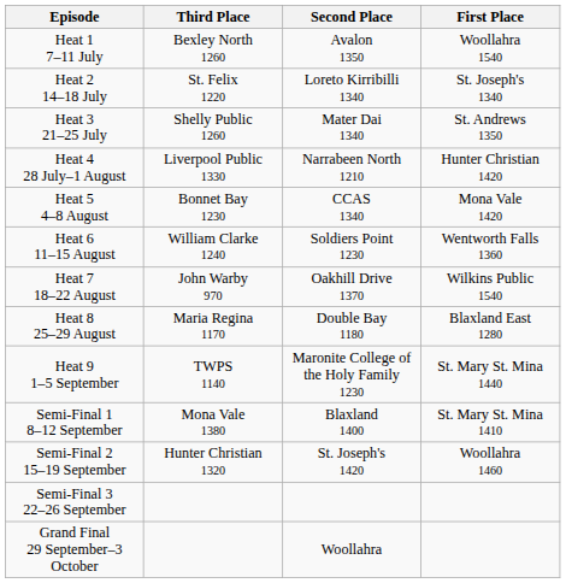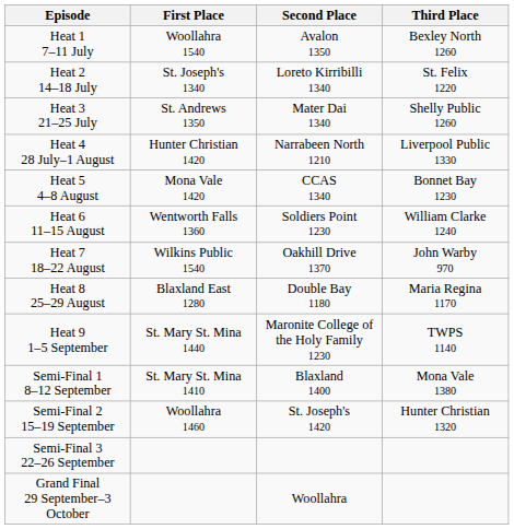 <table class="wikitable">
 <tr>
 <th width=144>Episode</th>
+<th width=144>First Place</th>
+<th width=144>Second Place</th>
 <th width=144>Third Place</th>
-<th width=144>Second Place</th>
-<th width=144>First Place</th>
 </tr>
 <tr>
 <td align=center>Heat 1<br>7–11 July</td>
+<td align=center>Woollahra<br><small>1540</small></td>
+<td align=center>Avalon<br><small>1350</small></td>
 <td align=center>Bexley North<br><small>1260</small></td>
-<td align=center>Avalon<br><small>1350</small></td>
-<td align=center>Woollahra<br><small>1540</small></td>
 </tr>
 <tr>
 <td align=center>Heat 2<br>14–18 July</td>
+<td align=center>St. Joseph's<br><small>1340</small></td>
+<td align=center>Loreto Kirribilli<br><small>1340</small></td>
 <td align=center>St. Felix<br><small>1220</small></td>
-<td align=center>Loreto Kirribilli<br><small>1340</small></td>
-<td align=center>St. Joseph's<br><small>1340</small></td>
 </tr>
 <tr>
 <td align=center>Heat 3<br>21–25 July</td>
+<td align=center>St. Andrews<br><small>1350</small></td>
+<td align=center>Mater Dai<br><small>1340</small></td>
 <td align=center>Shelly Public<br><small>1260</small></td>
-<td align=center>Mater Dai<br><small>1340</small></td>
-<td align=center>St. Andrews<br><small>1350</small></td>
 </tr>
 <tr>
 <td align=center>Heat 4<br>28 July–1 August</td>
+<td align=center>Hunter Christian<br><small>1420</small></td>
+<td align=center>Narrabeen North<br><small>1210</small></td>
 <td align=center>Liverpool Public<br><small>1330</small></td>
-<td align=center>Narrabeen North<br><small>1210</small></td>
-<td align=center>Hunter Christian<br><small>1420</small></td>
 </tr>
 <tr>
 <td align=center>Heat 5<br>4–8 August</td>
+<td align=center>Mona Vale <br><small>1420</small></td>
+<td align=center>CCAS<br><small>1340</small></td>
 <td align=center>Bonnet Bay<br><small>1230</small></td>
-<td align=center>CCAS<br><small>1340</small></td>
-<td align=center>Mona Vale <br><small>1420</small></td>
 </tr>
 <tr>
 <td align=center>Heat 6<br>11–15 August</td>
+<td align=center>Wentworth Falls<br><small>1360</small></td>
+<td align=center>Soldiers Point<br><small>1230</small></td>
 <td align=center>William Clarke<br><small>1240</small></td>
-<td align=center>Soldiers Point<br><small>1230</small></td>
-<td align=center>Wentworth Falls<br><small>1360</small></td>
 </tr>
 <tr>
 <td align=center>Heat 7<br>18–22 August</td>
+<td align=center>Wilkins Public<br><small>1540</small></td>
+<td align=center>Oakhill Drive<br><small>1370</small></td>
 <td align=center>John Warby<br><small>970</small></td>
-<td align=center>Oakhill Drive<br><small>1370</small></td>
-<td align=center>Wilkins Public<br><small>1540</small></td>
 </tr>
 <tr>
 <td align=center>Heat 8<br>25–29 August</td>
+<td align=center>Blaxland East<br><small>1280</small></td>
+<td align=center>Double Bay<br><small>1180</small></td>
 <td align=center>Maria Regina<br><small>1170</small></td>
-<td align=center>Double Bay<br><small>1180</small></td>
-<td align=center>Blaxland East<br><small>1280</small></td>
 </tr>
 <tr>
 <td align=center>Heat 9<br>1–5 September</td>
+<td align=center>St. Mary St. Mina<br><small>1440</small></td>
+<td align=center>Maronite College of the Holy Family<br><small>1230</small></td>
 <td align=center>TWPS<br><small>1140</small></td>
-<td align=center>Maronite College of the Holy Family<br><small>1230</small></td>
-<td align=center>St. Mary St. Mina<br><small>1440</small></td>
 </tr>
 <tr>
 <td align=center>Semi-Final 1<br>8–12 September</td>
+<td align=center>St. Mary St. Mina<br><small>1410</small></td>
+<td align=center>Blaxland<br><small>1400</small></td>
 <td align=center>Mona Vale<br><small>1380</small></td>
-<td align=center>Blaxland<br><small>1400</small></td>
-<td align=center>St. Mary St. Mina<br><small>1410</small></td>
 </tr>
 <tr>
 <td align=center>Semi-Final 2<br>15–19 September</td>
+<td align=center>Woollahra<br><small>1460</small></td>
+<td align=center>St. Joseph's<br><small>1420</small></td>
 <td align=center>Hunter Christian<br><small>1320</small></td>
-<td align=center>St. Joseph's<br><small>1420</small></td>
-<td align=center>Woollahra<br><small>1460</small></td>
 </tr>
 <tr>
 <td align=center>Semi-Final 3<br>22–26 September</td>
 <td></td>
 <td></td>
 <td></td>
 </tr>
 <tr>
 <td align=center>Grand Final<br>29 September–3 October</td>
 <td></td>
 <td align=center>Woollahra</td>
 <td></td>
 </tr>
 </table>
